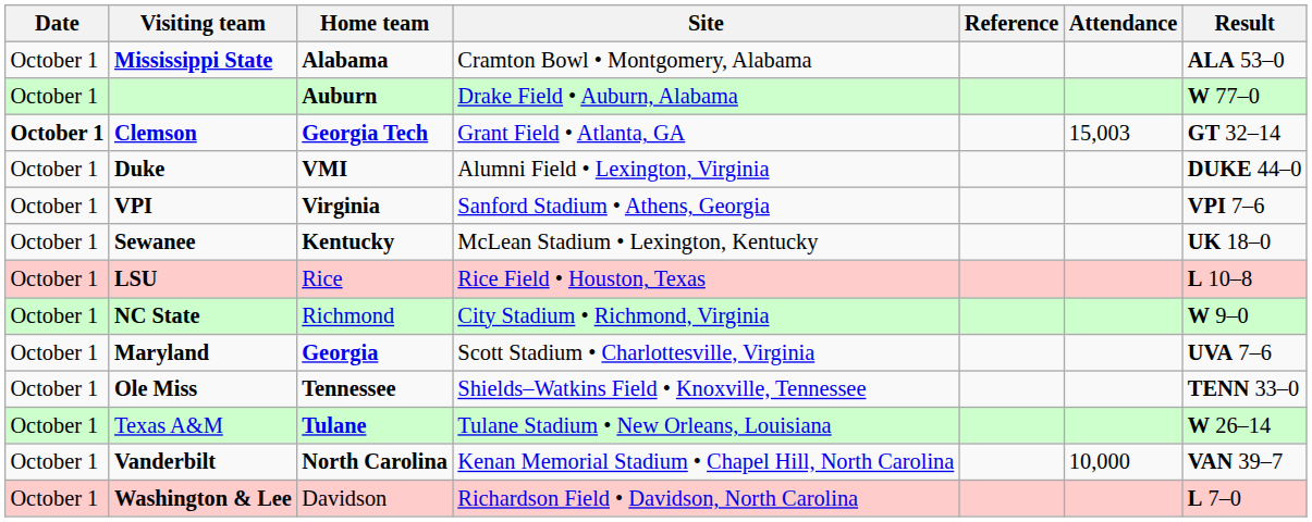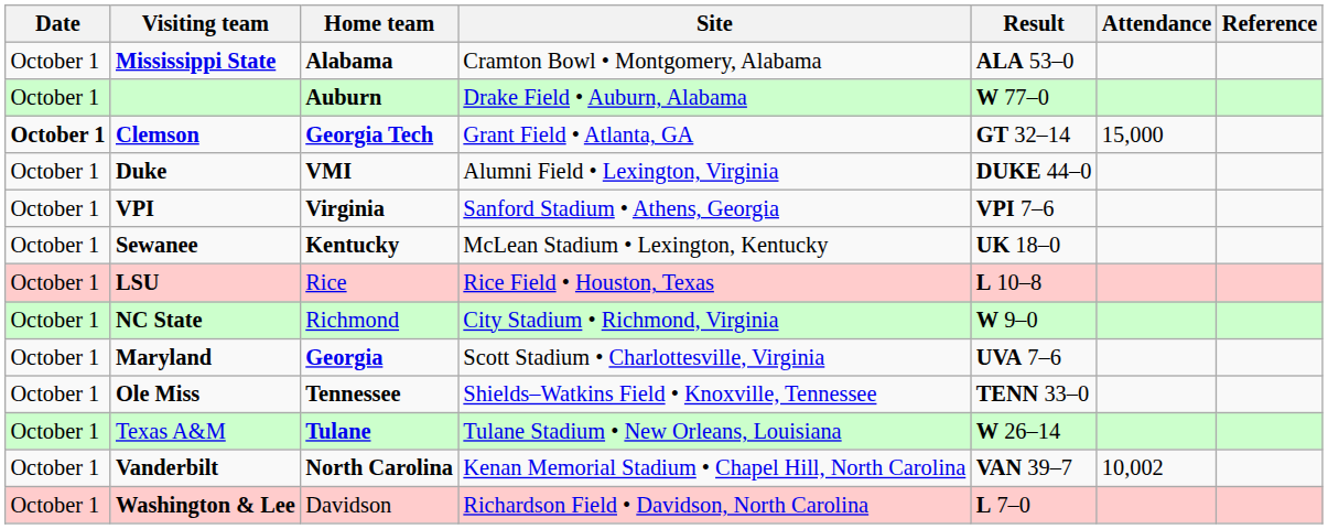 <table class="wikitable" style="font-size:95%;">
 <tr>
 <th>Date</th>
 <th>Visiting team</th>
 <th>Home team</th>
 <th>Site</th>
+<th>Result</th>
+<th>Attendance</th>
 <th class="unsortable">Reference</th>
-<th>Attendance</th>
-<th>Result</th>
 </tr>
 <tr bgcolor=>
 <td>October 1</td>
 <td><strong><a href='#'>Mississippi State</a></strong></td>
 <td><strong>Alabama</strong></td>
 <td>Cramton Bowl • Montgomery, Alabama</td>
+<td><strong>ALA</strong> 53–0</td>
 <td></td>
 <td></td>
-<td><strong>ALA</strong> 53–0</td>
 </tr>
 <tr bgcolor=ccffcc>
 <td>October 1</td>
 <td></td>
 <td><strong>Auburn</strong></td>
 <td><a href='#'>Drake Field</a> • <a href='#'>Auburn, Alabama</a></td>
+<td><strong>W</strong> 77–0</td>
 <td></td>
 <td></td>
-<td><strong>W</strong> 77–0</td>
 </tr>
 <tr bgcolor=>
 <td><strong>October 1</strong></td>
 <td><strong><a href='#'>Clemson</a></strong></td>
 <td><strong><a href='#'>Georgia Tech</a></strong></td>
 <td><a href='#'>Grant Field</a> • <a href='#'>Atlanta, GA</a></td>
+<td><strong>GT</strong> 32–14</td>
+<td>15,000</td>
 <td></td>
-<td>15,003</td>
-<td><strong>GT</strong> 32–14</td>
 </tr>
 <tr bgcolor=>
 <td>October 1</td>
 <td><strong>Duke</strong></td>
 <td><strong>VMI</strong></td>
 <td>Alumni Field • <a href='#'>Lexington, Virginia</a></td>
+<td><strong>DUKE</strong> 44–0</td>
 <td></td>
 <td></td>
-<td><strong>DUKE</strong> 44–0</td>
 </tr>
 <tr bgcolor=>
 <td>October 1</td>
 <td><strong>VPI</strong></td>
 <td><strong>Virginia</strong></td>
 <td><a href='#'>Sanford Stadium</a> • <a href='#'>Athens, Georgia</a></td>
+<td><strong>VPI</strong> 7–6</td>
 <td></td>
 <td></td>
-<td><strong>VPI</strong> 7–6</td>
 </tr>
 <tr bgcolor=>
 <td>October 1</td>
 <td><strong>Sewanee</strong></td>
 <td><strong>Kentucky</strong></td>
 <td>McLean Stadium • Lexington, Kentucky</td>
+<td><strong>UK</strong> 18–0</td>
 <td></td>
 <td></td>
-<td><strong>UK</strong> 18–0</td>
 </tr>
 <tr bgcolor=ffcccc>
 <td>October 1</td>
 <td><strong>LSU</strong></td>
 <td><a href='#'>Rice</a></td>
 <td><a href='#'>Rice Field</a> • <a href='#'>Houston, Texas</a></td>
+<td><strong>L</strong> 10–8</td>
 <td></td>
 <td></td>
-<td><strong>L</strong> 10–8</td>
 </tr>
 <tr bgcolor=ccffcc>
 <td>October 1</td>
 <td><strong>NC State</strong></td>
 <td><a href='#'>Richmond</a></td>
 <td><a href='#'>City Stadium</a> • <a href='#'>Richmond, Virginia</a></td>
+<td><strong>W</strong> 9–0</td>
 <td></td>
 <td></td>
-<td><strong>W</strong> 9–0</td>
 </tr>
 <tr bgcolor=>
 <td>October 1</td>
 <td><strong>Maryland</strong></td>
 <td><strong><a href='#'>Georgia</a></strong></td>
 <td>Scott Stadium • <a href='#'>Charlottesville, Virginia</a></td>
+<td><strong>UVA</strong> 7–6</td>
 <td></td>
 <td></td>
-<td><strong>UVA</strong> 7–6</td>
 </tr>
 <tr bgcolor=>
 <td>October 1</td>
 <td><strong>Ole Miss</strong></td>
 <td><strong>Tennessee</strong></td>
 <td><a href='#'>Shields–Watkins Field</a> • <a href='#'>Knoxville, Tennessee</a></td>
+<td><strong>TENN</strong> 33–0</td>
 <td></td>
 <td></td>
-<td><strong>TENN</strong> 33–0</td>
 </tr>
 <tr bgcolor=ccffcc>
 <td>October 1</td>
 <td><a href='#'>Texas A&M</a></td>
 <td><strong><a href='#'>Tulane</a></strong></td>
 <td><a href='#'>Tulane Stadium</a> • <a href='#'>New Orleans, Louisiana</a></td>
+<td><strong>W</strong> 26–14</td>
 <td></td>
 <td></td>
-<td><strong>W</strong> 26–14</td>
 </tr>
 <tr bgcolor=>
 <td>October 1</td>
 <td><strong>Vanderbilt</strong></td>
 <td><strong>North Carolina</strong></td>
 <td><a href='#'>Kenan Memorial Stadium</a> • <a href='#'>Chapel Hill, North Carolina</a></td>
+<td><strong>VAN</strong> 39–7</td>
+<td>10,002</td>
 <td></td>
-<td>10,000</td>
-<td><strong>VAN</strong> 39–7</td>
 </tr>
 <tr bgcolor=ffcccc>
 <td>October 1</td>
 <td><strong>Washington & Lee</strong></td>
 <td>Davidson</td>
 <td><a href='#'>Richardson Field</a> • <a href='#'>Davidson, North Carolina</a></td>
+<td><strong>L</strong> 7–0</td>
 <td></td>
 <td></td>
-<td><strong>L</strong> 7–0</td>
 </tr>
 </table>
